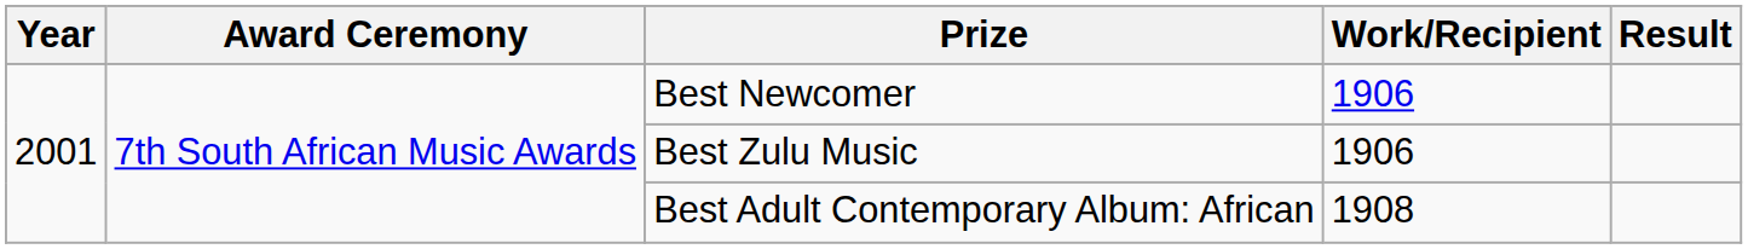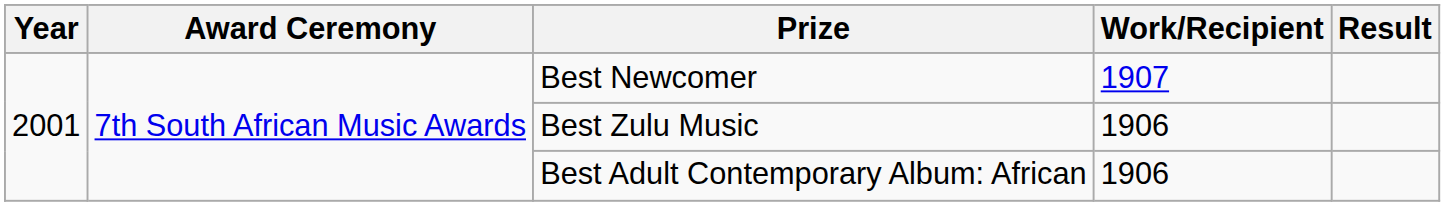 <table class="wikitable">
 <tr>
 <th>Year</th>
 <th>Award Ceremony</th>
 <th>Prize</th>
 <th>Work/Recipient</th>
 <th>Result</th>
 </tr>
 <tr>
 <td rowspan="3">2001</td>
 <td rowspan="3"><a href='#'>7th South African Music Awards</a></td>
 <td>Best Newcomer</td>
-<td><a href='#'>1906</a></td>
+<td><a href='#'>1907</a></td>
 <td></td>
 </tr>
 <tr>
 <td>Best Zulu Music</td>
 <td>1906</td>
 <td></td>
 </tr>
 <tr>
 <td>Best Adult Contemporary Album: African</td>
-<td>1908</td>
+<td>1906</td>
 <td></td>
 </tr>
 </table>
